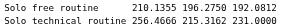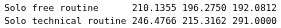 <table>
 <tr>
 <td>Solo free routine<br></td>
 <td></td>
 <td>210.1355</td>
 <td></td>
 <td>196.2750</td>
 <td></td>
 <td>192.0812</td>
 </tr>
 <tr>
 <td>Solo technical routine<br></td>
 <td></td>
-<td>256.4666</td>
+<td>246.4766</td>
 <td></td>
 <td>215.3162</td>
 <td></td>
-<td>231.0000</td>
+<td>291.0000</td>
 </tr>
 </table>
